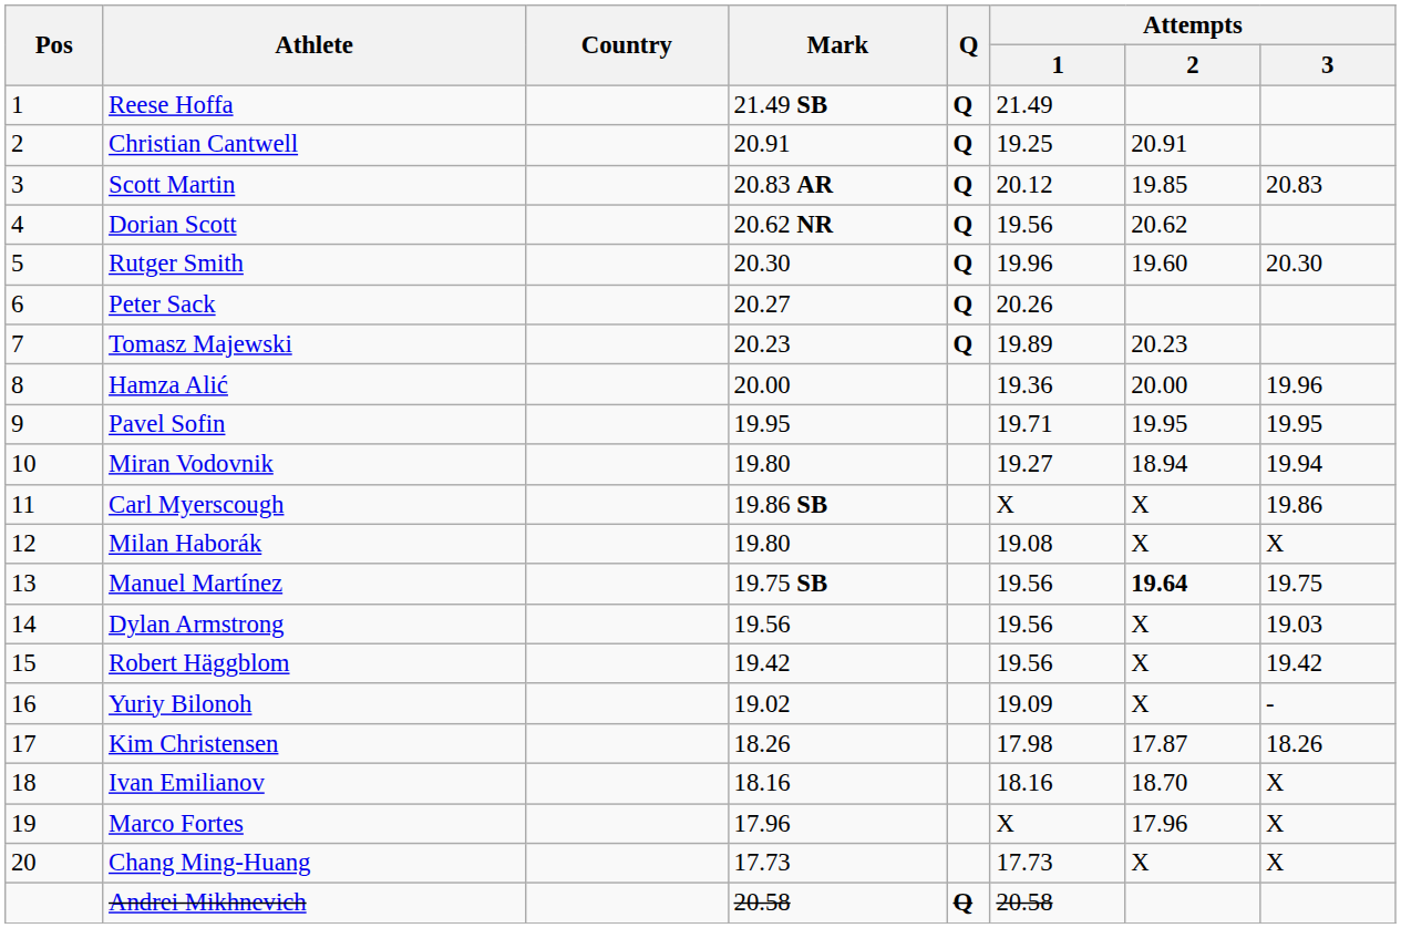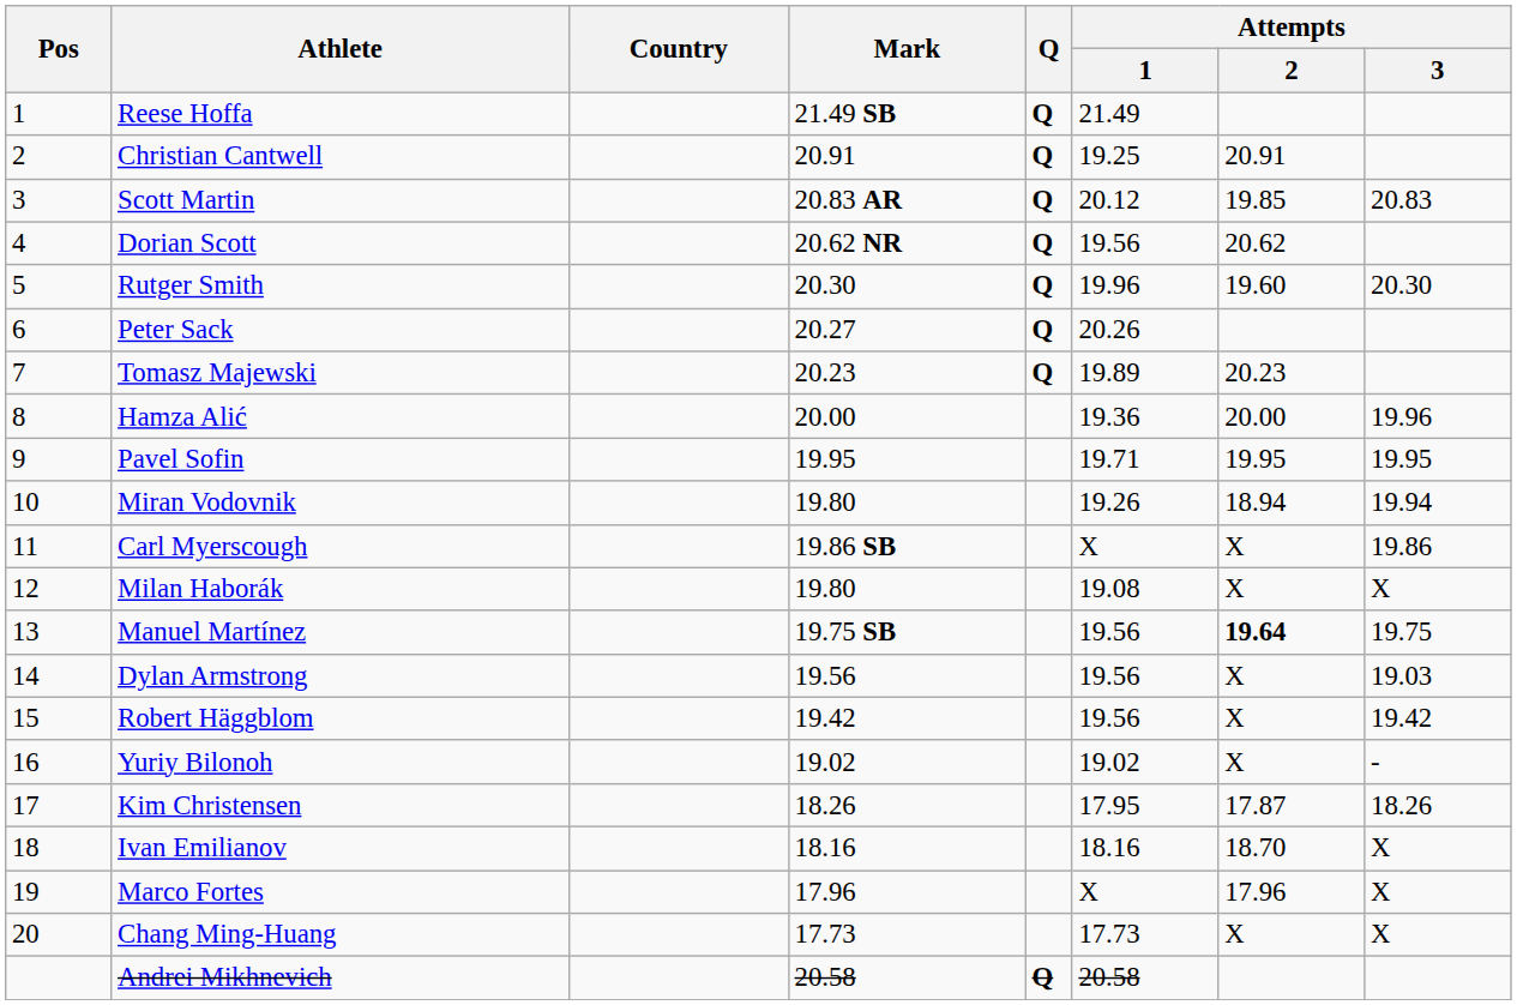 <table class="wikitable" width=70%>
 <tr>
 <th rowspan=2>Pos</th>
 <th rowspan=2>Athlete</th>
 <th rowspan=2>Country</th>
 <th rowspan=2>Mark</th>
 <th rowspan=2 width=20>Q</th>
 <th colspan=3>Attempts</th>
 </tr>
 <tr>
 <th>1</th>
 <th>2</th>
 <th>3</th>
 </tr>
 <tr>
 <td>1</td>
 <td><a href='#'>Reese Hoffa</a></td>
 <td></td>
 <td>21.49 <strong>SB</strong></td>
 <td><strong>Q</strong></td>
 <td>21.49</td>
 <td></td>
 <td></td>
 </tr>
 <tr>
 <td>2</td>
 <td><a href='#'>Christian Cantwell</a></td>
 <td></td>
 <td>20.91</td>
 <td><strong>Q</strong></td>
 <td>19.25</td>
 <td>20.91</td>
 <td></td>
 </tr>
 <tr>
 <td>3</td>
 <td><a href='#'>Scott Martin</a></td>
 <td></td>
 <td>20.83 <strong>AR</strong></td>
 <td><strong>Q</strong></td>
 <td>20.12</td>
 <td>19.85</td>
 <td>20.83</td>
 </tr>
 <tr>
 <td>4</td>
 <td><a href='#'>Dorian Scott</a></td>
 <td></td>
 <td>20.62 <strong>NR</strong></td>
 <td><strong>Q</strong></td>
 <td>19.56</td>
 <td>20.62</td>
 <td></td>
 </tr>
 <tr>
 <td>5</td>
 <td><a href='#'>Rutger Smith</a></td>
 <td></td>
 <td>20.30</td>
 <td><strong>Q</strong></td>
 <td>19.96</td>
 <td>19.60</td>
 <td>20.30</td>
 </tr>
 <tr>
 <td>6</td>
 <td><a href='#'>Peter Sack</a></td>
 <td></td>
 <td>20.27</td>
 <td><strong>Q</strong></td>
 <td>20.26</td>
 <td></td>
 <td></td>
 </tr>
 <tr>
 <td>7</td>
 <td><a href='#'>Tomasz Majewski</a></td>
 <td></td>
 <td>20.23</td>
 <td><strong>Q</strong></td>
 <td>19.89</td>
 <td>20.23</td>
 <td></td>
 </tr>
 <tr>
 <td>8</td>
 <td><a href='#'>Hamza Alić</a></td>
 <td></td>
 <td>20.00</td>
 <td></td>
 <td>19.36</td>
 <td>20.00</td>
 <td>19.96</td>
 </tr>
 <tr>
 <td>9</td>
 <td><a href='#'>Pavel Sofin</a></td>
 <td></td>
 <td>19.95</td>
 <td></td>
 <td>19.71</td>
 <td>19.95</td>
 <td>19.95</td>
 </tr>
 <tr>
 <td>10</td>
 <td><a href='#'>Miran Vodovnik</a></td>
 <td></td>
 <td>19.80</td>
 <td></td>
-<td>19.27</td>
+<td>19.26</td>
 <td>18.94</td>
 <td>19.94</td>
 </tr>
 <tr>
 <td>11</td>
 <td><a href='#'>Carl Myerscough</a></td>
 <td></td>
 <td>19.86 <strong>SB</strong></td>
 <td></td>
 <td>X</td>
 <td>X</td>
 <td>19.86</td>
 </tr>
 <tr>
 <td>12</td>
 <td><a href='#'>Milan Haborák</a></td>
 <td></td>
 <td>19.80</td>
 <td></td>
 <td>19.08</td>
 <td>X</td>
 <td>X</td>
 </tr>
 <tr>
 <td>13</td>
 <td><a href='#'>Manuel Martínez</a></td>
 <td></td>
 <td>19.75 <strong>SB</strong></td>
 <td></td>
 <td>19.56</td>
 <td><strong>19.64</strong></td>
 <td>19.75</td>
 </tr>
 <tr>
 <td>14</td>
 <td><a href='#'>Dylan Armstrong</a></td>
 <td></td>
 <td>19.56</td>
 <td></td>
 <td>19.56</td>
 <td>X</td>
 <td>19.03</td>
 </tr>
 <tr>
 <td>15</td>
 <td><a href='#'>Robert Häggblom</a></td>
 <td></td>
 <td>19.42</td>
 <td></td>
 <td>19.56</td>
 <td>X</td>
 <td>19.42</td>
 </tr>
 <tr>
 <td>16</td>
 <td><a href='#'>Yuriy Bilonoh</a></td>
 <td></td>
 <td>19.02</td>
 <td></td>
-<td>19.09</td>
+<td>19.02</td>
 <td>X</td>
 <td>-</td>
 </tr>
 <tr>
 <td>17</td>
 <td><a href='#'>Kim Christensen</a></td>
 <td></td>
 <td>18.26</td>
 <td></td>
-<td>17.98</td>
+<td>17.95</td>
 <td>17.87</td>
 <td>18.26</td>
 </tr>
 <tr>
 <td>18</td>
 <td><a href='#'>Ivan Emilianov</a></td>
 <td></td>
 <td>18.16</td>
 <td></td>
 <td>18.16</td>
 <td>18.70</td>
 <td>X</td>
 </tr>
 <tr>
 <td>19</td>
 <td><a href='#'>Marco Fortes</a></td>
 <td></td>
 <td>17.96</td>
 <td></td>
 <td>X</td>
 <td>17.96</td>
 <td>X</td>
 </tr>
 <tr>
 <td>20</td>
 <td><a href='#'>Chang Ming-Huang</a></td>
 <td></td>
 <td>17.73</td>
 <td></td>
 <td>17.73</td>
 <td>X</td>
 <td>X</td>
 </tr>
 <tr>
 <td></td>
 <td><s><a href='#'>Andrei Mikhnevich</a></s></td>
 <td><s> </s></td>
 <td><s>20.58 </s></td>
 <td><s><strong>Q</strong> </s></td>
 <td><s>20.58 </s></td>
 <td></td>
 <td></td>
 </tr>
 <tr>
 </tr>
 </table>
